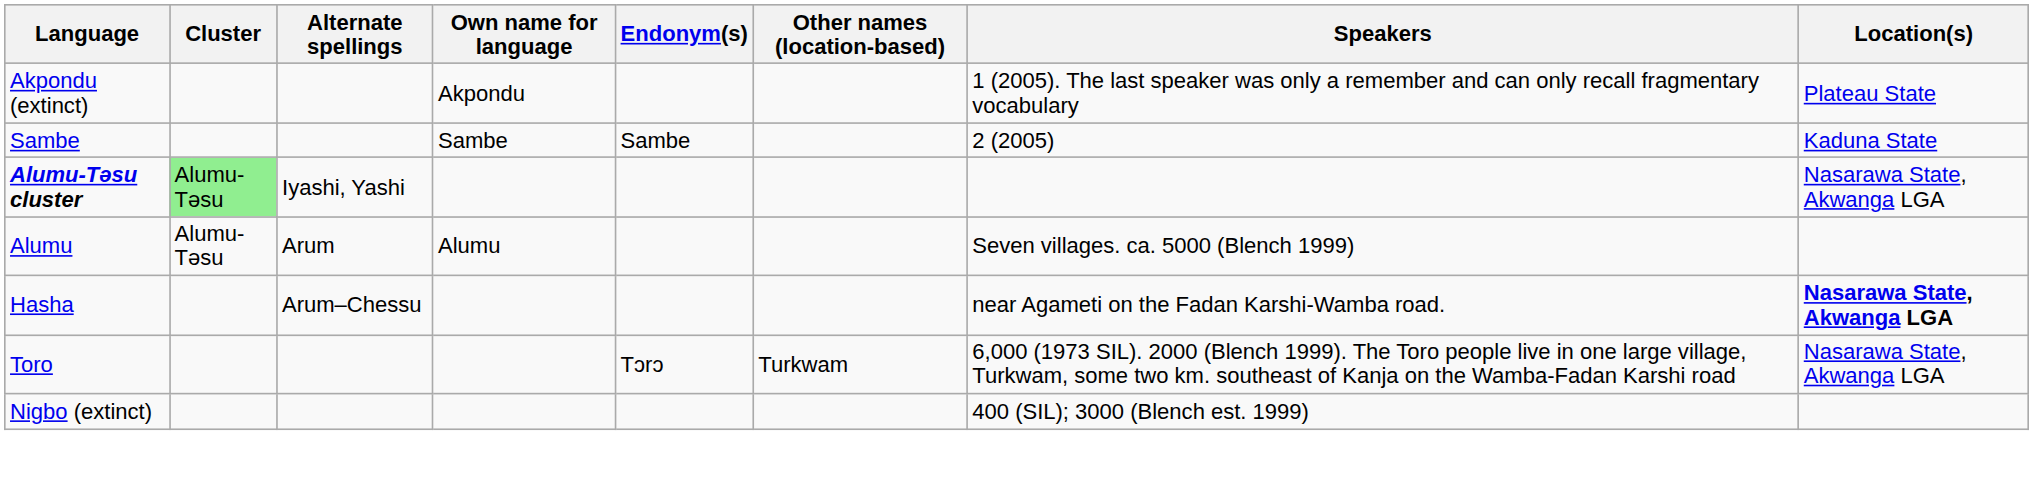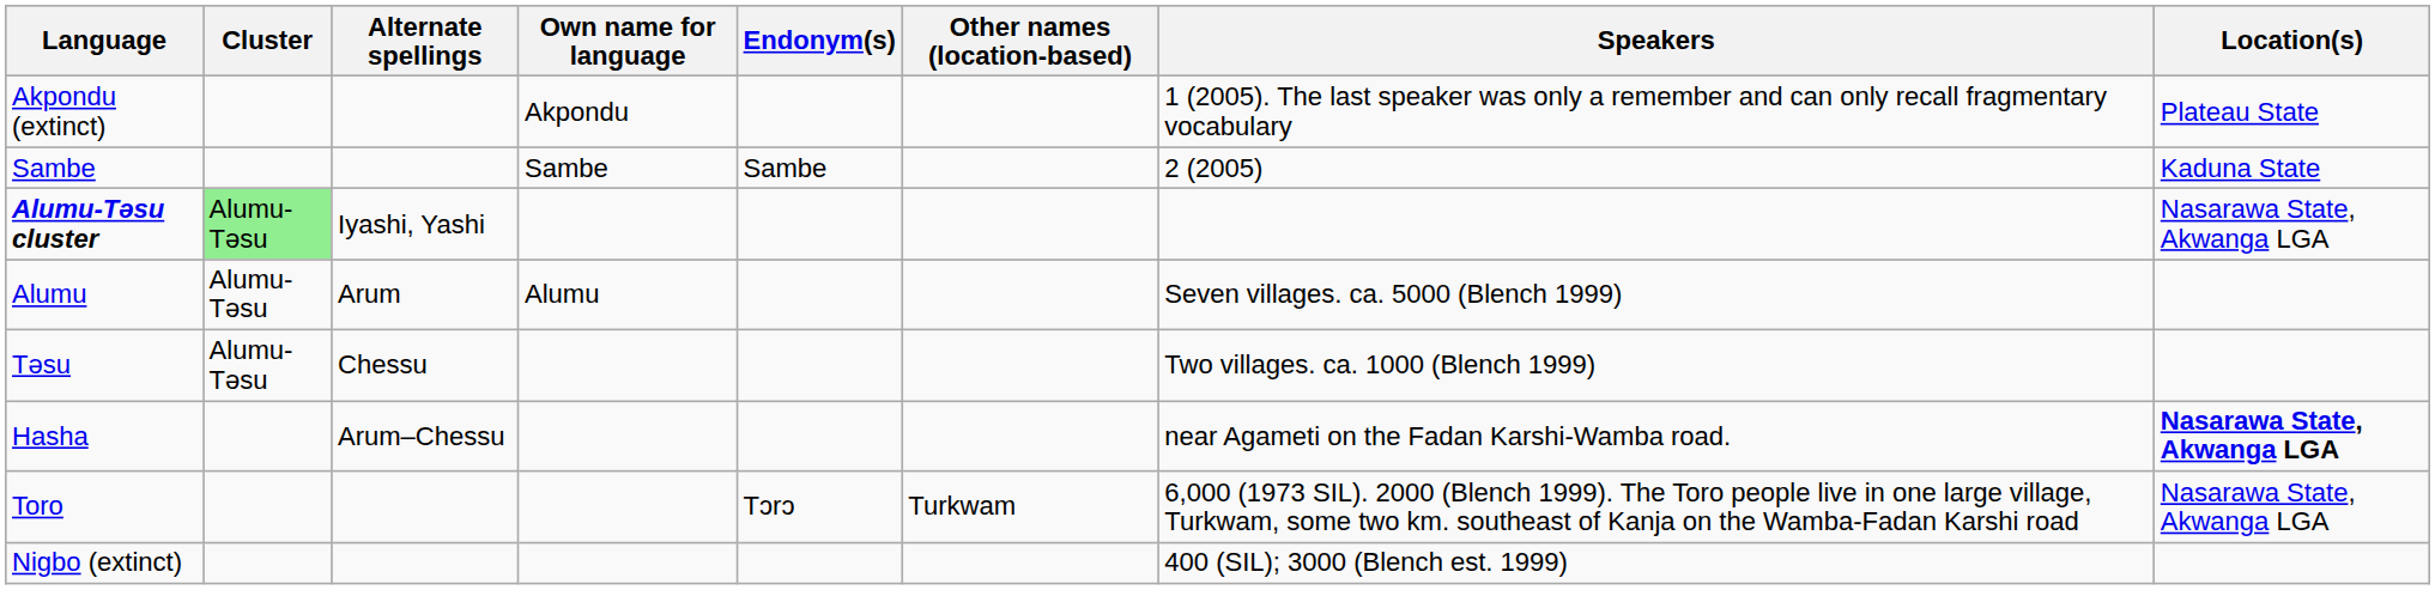 <table class="wikitable sortable" | style="font-size: 85%;" |>
 <tr>
 <th>Language</th>
 <th>Cluster</th>
 <th>Alternate spellings</th>
 <th>Own name for language</th>
 <th><a href='#'>Endonym</a>(s)</th>
 <th>Other names (location-based)</th>
 <th>Speakers</th>
 <th>Location(s)</th>
 </tr>
 <tr>
 <td><a href='#'>Akpondu</a> (extinct)</td>
 <td></td>
 <td></td>
 <td>Akpondu</td>
 <td></td>
 <td></td>
 <td>1 (2005). The last speaker was only a remember and can only recall fragmentary vocabulary</td>
 <td><a href='#'>Plateau State</a></td>
 </tr>
 <tr>
 <td><a href='#'>Sambe</a></td>
 <td></td>
 <td></td>
 <td>Sambe</td>
 <td>Sambe</td>
 <td></td>
 <td>2 (2005)</td>
 <td><a href='#'>Kaduna State</a></td>
 </tr>
 <tr>
 <td><strong><em><a href='#'>Alumu-Tәsu</a> cluster</em></strong></td>
 <td style="background: lightgreen;">Alumu-Tәsu</td>
 <td>Iyashi, Yashi</td>
 <td></td>
 <td></td>
 <td></td>
 <td></td>
 <td><a href='#'>Nasarawa State</a>, <a href='#'>Akwanga</a> LGA</td>
 </tr>
 <tr>
 <td><a href='#'>Alumu</a></td>
 <td>Alumu-Tәsu</td>
 <td>Arum</td>
 <td>Alumu</td>
 <td></td>
 <td></td>
 <td>Seven villages. ca. 5000 (Blench 1999)</td>
 <td></td>
 </tr>
 <tr>
+<td><a href='#'>Tәsu</a></td>
+<td>Alumu-Tәsu</td>
+<td>Chessu</td>
+<td></td>
+<td></td>
+<td></td>
+<td>Two villages. ca. 1000 (Blench 1999)</td>
+<td></td>
+</tr>
+<tr>
 <td><a href='#'>Hasha</a></td>
 <td></td>
 <td>Arum–Chessu</td>
 <td></td>
 <td></td>
 <td></td>
 <td>near Agameti on the Fadan Karshi-Wamba road.</td>
 <td><strong><a href='#'>Nasarawa State</a>, <a href='#'>Akwanga</a> LGA</strong></td>
 </tr>
 <tr>
 <td><a href='#'>Toro</a></td>
 <td></td>
 <td></td>
 <td></td>
 <td>Tɔrɔ</td>
 <td>Turkwam</td>
 <td>6,000 (1973 SIL). 2000 (Blench 1999). The Toro people live in one large village, Turkwam, some two km. southeast of Kanja on the Wamba-Fadan Karshi road</td>
 <td><a href='#'>Nasarawa State</a>, <a href='#'>Akwanga</a> LGA</td>
 </tr>
 <tr>
 <td><a href='#'>Nigbo</a> (extinct)</td>
 <td></td>
 <td></td>
 <td></td>
 <td></td>
 <td></td>
 <td>400 (SIL); 3000 (Blench est. 1999)</td>
 <td></td>
 </tr>
 </table>
